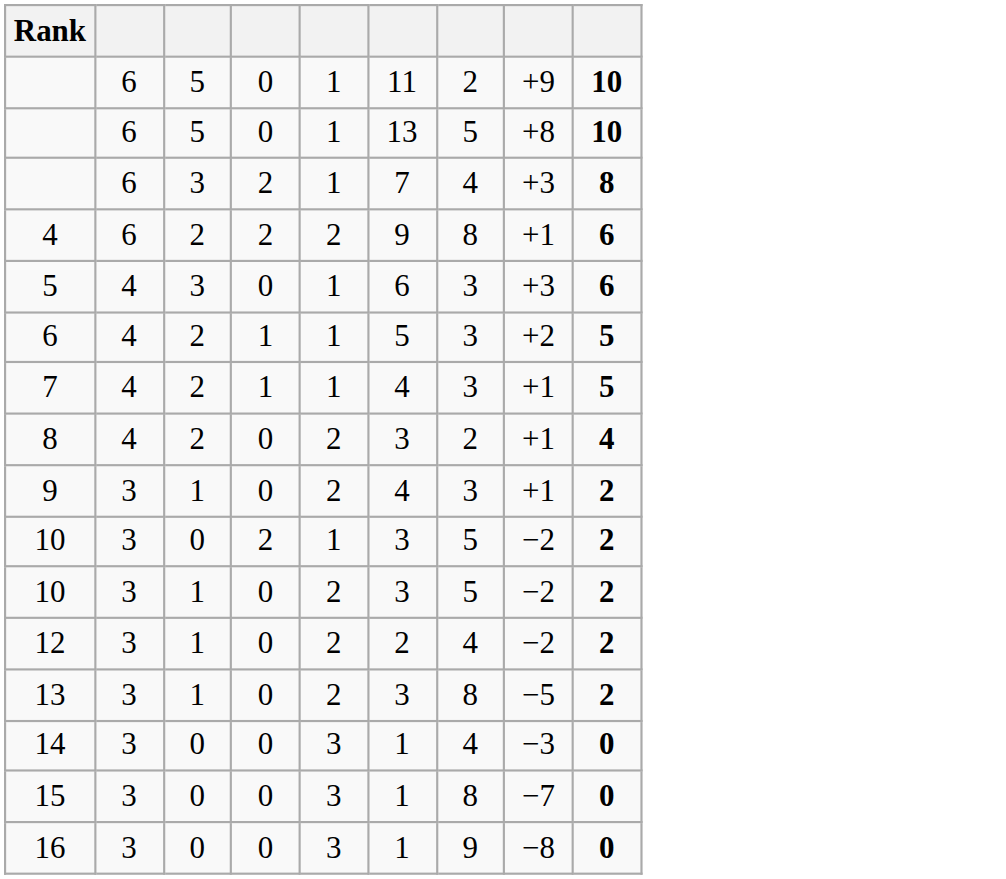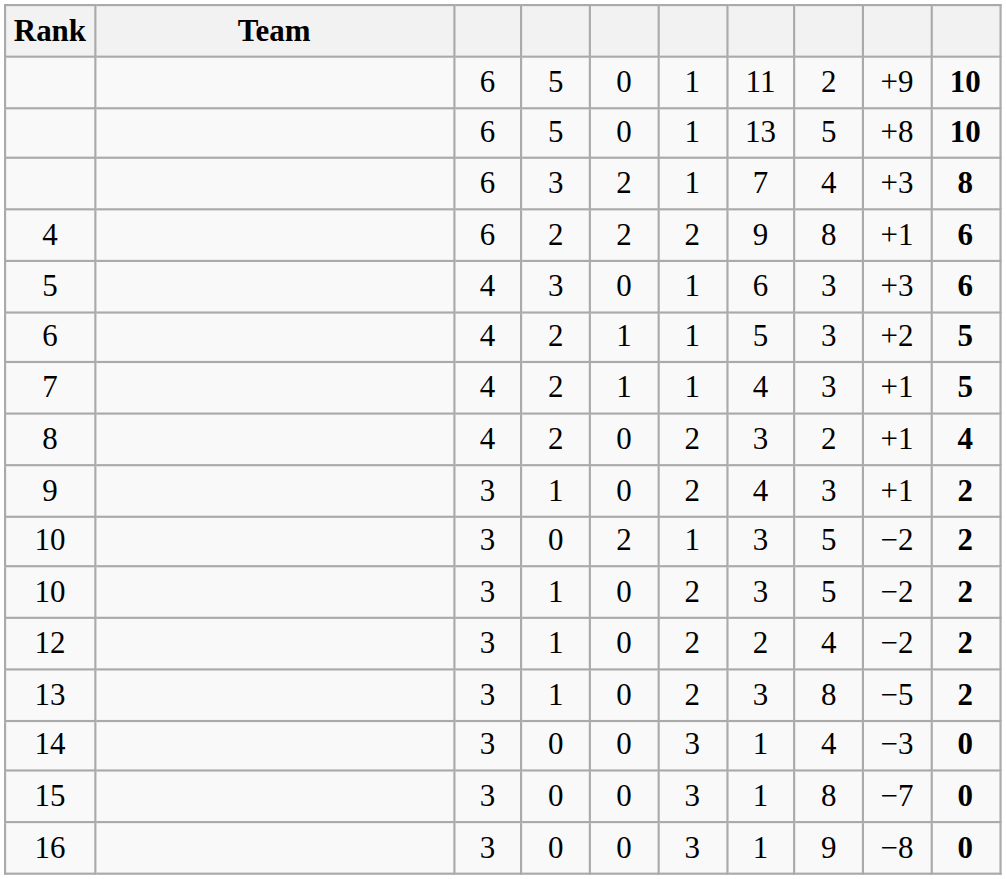 <table class="wikitable" style="text-align: center; font-size:90% ">
 <tr>
 <th width=35>Rank</th>
+<th width=160>Team</th>
 <th width=25></th>
 <th width=25></th>
 <th width=25></th>
 <th width=25></th>
 <th width=25></th>
 <th width=25></th>
 <th width=25></th>
 <th width=25></th>
 </tr>
 <tr>
 <td></td>
+<td align=left></td>
 <td>6</td>
 <td>5</td>
 <td>0</td>
 <td>1</td>
 <td>11</td>
 <td>2</td>
 <td>+9</td>
 <td><strong>10</strong></td>
 </tr>
 <tr>
 <td></td>
+<td align=left></td>
 <td>6</td>
 <td>5</td>
 <td>0</td>
 <td>1</td>
 <td>13</td>
 <td>5</td>
 <td>+8</td>
 <td><strong>10</strong></td>
 </tr>
 <tr>
 <td></td>
+<td align=left></td>
 <td>6</td>
 <td>3</td>
 <td>2</td>
 <td>1</td>
 <td>7</td>
 <td>4</td>
 <td>+3</td>
 <td><strong>8</strong></td>
 </tr>
 <tr>
 <td>4</td>
+<td align=left></td>
 <td>6</td>
 <td>2</td>
 <td>2</td>
 <td>2</td>
 <td>9</td>
 <td>8</td>
 <td>+1</td>
 <td><strong>6</strong></td>
 </tr>
 <tr>
 <td>5</td>
+<td align=left></td>
 <td>4</td>
 <td>3</td>
 <td>0</td>
 <td>1</td>
 <td>6</td>
 <td>3</td>
 <td>+3</td>
 <td><strong>6</strong></td>
 </tr>
 <tr>
 <td>6</td>
+<td align=left></td>
 <td>4</td>
 <td>2</td>
 <td>1</td>
 <td>1</td>
 <td>5</td>
 <td>3</td>
 <td>+2</td>
 <td><strong>5</strong></td>
 </tr>
 <tr>
 <td>7</td>
+<td align=left></td>
 <td>4</td>
 <td>2</td>
 <td>1</td>
 <td>1</td>
 <td>4</td>
 <td>3</td>
 <td>+1</td>
 <td><strong>5</strong></td>
 </tr>
 <tr>
 <td>8</td>
+<td align=left></td>
 <td>4</td>
 <td>2</td>
 <td>0</td>
 <td>2</td>
 <td>3</td>
 <td>2</td>
 <td>+1</td>
 <td><strong>4</strong></td>
 </tr>
 <tr>
 <td>9</td>
+<td align=left></td>
 <td>3</td>
 <td>1</td>
 <td>0</td>
 <td>2</td>
 <td>4</td>
 <td>3</td>
 <td>+1</td>
 <td><strong>2</strong></td>
 </tr>
 <tr>
 <td>10</td>
+<td align=left></td>
 <td>3</td>
 <td>0</td>
 <td>2</td>
 <td>1</td>
 <td>3</td>
 <td>5</td>
 <td>−2</td>
 <td><strong>2</strong></td>
 </tr>
 <tr>
 <td>10</td>
+<td align=left></td>
 <td>3</td>
 <td>1</td>
 <td>0</td>
 <td>2</td>
 <td>3</td>
 <td>5</td>
 <td>−2</td>
 <td><strong>2</strong></td>
 </tr>
 <tr>
 <td>12</td>
+<td align=left></td>
 <td>3</td>
 <td>1</td>
 <td>0</td>
 <td>2</td>
 <td>2</td>
 <td>4</td>
 <td>−2</td>
 <td><strong>2</strong></td>
 </tr>
 <tr>
 <td>13</td>
+<td align=left></td>
 <td>3</td>
 <td>1</td>
 <td>0</td>
 <td>2</td>
 <td>3</td>
 <td>8</td>
 <td>−5</td>
 <td><strong>2</strong></td>
 </tr>
 <tr>
 <td>14</td>
+<td align=left></td>
 <td>3</td>
 <td>0</td>
 <td>0</td>
 <td>3</td>
 <td>1</td>
 <td>4</td>
 <td>−3</td>
 <td><strong>0</strong></td>
 </tr>
 <tr>
 <td>15</td>
+<td align=left></td>
 <td>3</td>
 <td>0</td>
 <td>0</td>
 <td>3</td>
 <td>1</td>
 <td>8</td>
 <td>−7</td>
 <td><strong>0</strong></td>
 </tr>
 <tr>
 <td>16</td>
+<td align=left></td>
 <td>3</td>
 <td>0</td>
 <td>0</td>
 <td>3</td>
 <td>1</td>
 <td>9</td>
 <td>−8</td>
 <td><strong>0</strong></td>
 </tr>
 </table>
